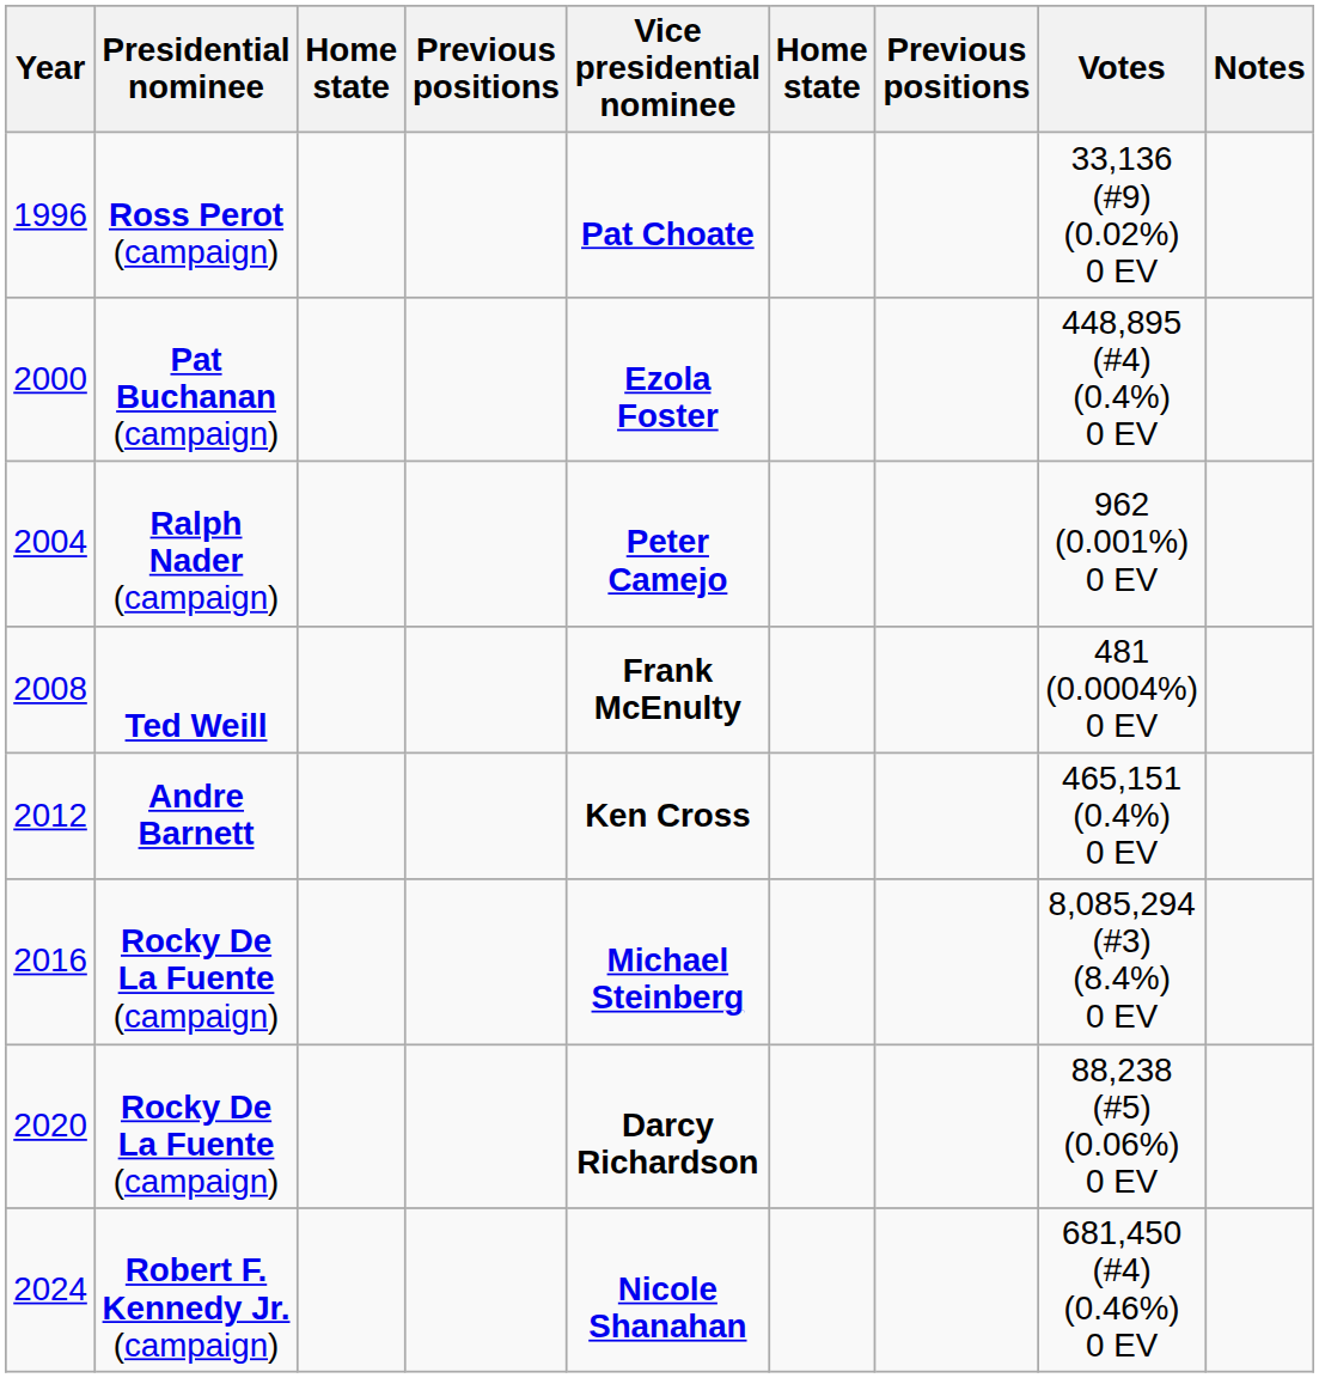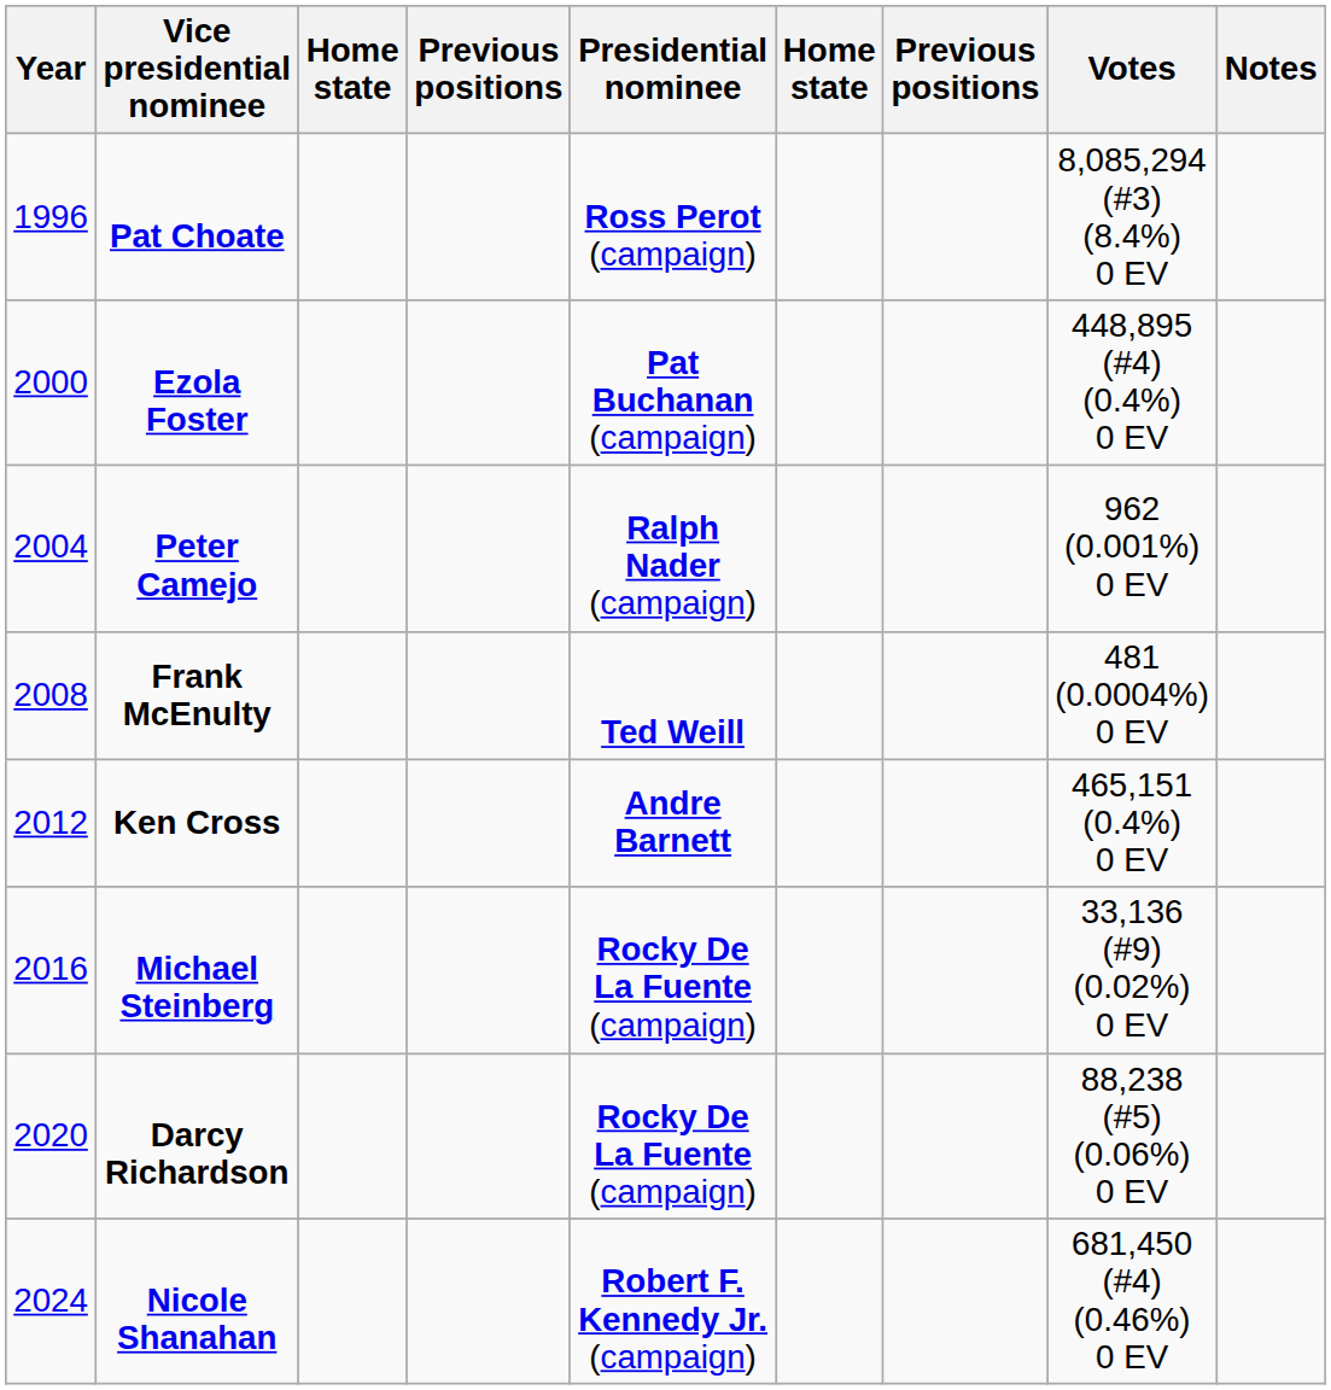 <table class="wikitable" style="text-align:center">
 <tr>
 <th>Year</th>
-<th width=3>Presidential nominee</th>
+<th width=300>Vice presidential nominee</th>
 <th>Home state</th>
 <th width=30>Previous positions</th>
-<th width=300>Vice presidential nominee</th>
+<th width=3>Presidential nominee</th>
 <th>Home state</th>
 <th width=300>Previous positions</th>
 <th>Votes</th>
 <th>Notes</th>
 </tr>
 <tr>
 <td><a href='#'>1996</a></td>
+<td><br><strong><a href='#'>Pat Choate</a></strong></td>
+<td></td>
+<td></td>
 <td><br><strong><a href='#'>Ross Perot</a></strong><br>(<a href='#'>campaign</a>)</td>
 <td></td>
 <td></td>
-<td><br><strong><a href='#'>Pat Choate</a></strong></td>
-<td></td>
-<td></td>
-<td>33,136 (#9) (0.02%)<br>0 EV</td>
+<td>8,085,294 (#3) (8.4%)<br>0 EV</td>
 <td></td>
 </tr>
 <tr>
 <td><a href='#'>2000</a></td>
-<td><br><strong><a href='#'>Pat Buchanan</a></strong><br>(<a href='#'>campaign</a>)</td>
+<td><br><strong><a href='#'>Ezola Foster</a></strong></td>
 <td></td>
 <td></td>
-<td><br><strong><a href='#'>Ezola Foster</a></strong></td>
+<td><br><strong><a href='#'>Pat Buchanan</a></strong><br>(<a href='#'>campaign</a>)</td>
 <td></td>
 <td></td>
 <td>448,895 (#4) (0.4%)<br>0 EV</td>
 <td></td>
 </tr>
 <tr>
 <td><a href='#'>2004</a></td>
-<td><br><strong><a href='#'>Ralph Nader</a></strong><br>(<a href='#'>campaign</a>)</td>
+<td><br><strong><a href='#'>Peter Camejo</a></strong></td>
 <td></td>
 <td></td>
-<td><br><strong><a href='#'>Peter Camejo</a></strong></td>
+<td><br><strong><a href='#'>Ralph Nader</a></strong><br>(<a href='#'>campaign</a>)</td>
 <td></td>
 <td></td>
 <td>962 (0.001%)<br>0 EV</td>
 <td></td>
 </tr>
 <tr>
 <td><a href='#'>2008</a></td>
-<td><br><br><strong><a href='#'>Ted Weill</a></strong></td>
+<td><strong>Frank McEnulty</strong></td>
 <td></td>
 <td></td>
-<td><strong>Frank McEnulty</strong></td>
+<td><br><br><strong><a href='#'>Ted Weill</a></strong></td>
 <td></td>
 <td></td>
 <td>481 (0.0004%)<br>0 EV</td>
 <td></td>
 </tr>
 <tr>
 <td><a href='#'>2012</a></td>
-<td><strong><a href='#'>Andre Barnett</a></strong></td>
+<td><strong>Ken Cross</strong></td>
 <td></td>
 <td></td>
-<td><strong>Ken Cross</strong></td>
+<td><strong><a href='#'>Andre Barnett</a></strong></td>
 <td></td>
 <td></td>
 <td>465,151 (0.4%)<br>0 EV</td>
 <td></td>
 </tr>
 <tr>
 <td><a href='#'>2016</a></td>
+<td><br><strong><a href='#'>Michael Steinberg</a></strong></td>
+<td></td>
+<td></td>
 <td><br><strong><a href='#'>Rocky De La Fuente</a></strong><br>(<a href='#'>campaign</a>)</td>
 <td></td>
 <td></td>
-<td><br><strong><a href='#'>Michael Steinberg</a></strong></td>
-<td></td>
-<td></td>
-<td>8,085,294 (#3) (8.4%)<br>0 EV</td>
+<td>33,136 (#9) (0.02%)<br>0 EV</td>
 <td></td>
 </tr>
 <tr>
 <td><a href='#'>2020</a></td>
-<td><br><strong><a href='#'>Rocky De La Fuente</a></strong><br>(<a href='#'>campaign</a>)</td>
+<td> <br><strong>Darcy Richardson</strong></td>
 <td></td>
 <td></td>
-<td> <br><strong>Darcy Richardson</strong></td>
+<td><br><strong><a href='#'>Rocky De La Fuente</a></strong><br>(<a href='#'>campaign</a>)</td>
 <td></td>
 <td></td>
 <td>88,238 (#5) (0.06%)<br>0 EV</td>
 <td></td>
 </tr>
 <tr>
 <td><a href='#'>2024</a></td>
-<td><br><strong><a href='#'>Robert F. Kennedy Jr.</a></strong><br>(<a href='#'>campaign</a>)</td>
+<td><br><strong><a href='#'>Nicole Shanahan</a></strong></td>
 <td></td>
 <td></td>
-<td><br><strong><a href='#'>Nicole Shanahan</a></strong></td>
+<td><br><strong><a href='#'>Robert F. Kennedy Jr.</a></strong><br>(<a href='#'>campaign</a>)</td>
 <td></td>
 <td></td>
 <td>681,450 (#4) (0.46%)<br>0 EV</td>
 <td></td>
 </tr>
 </table>
